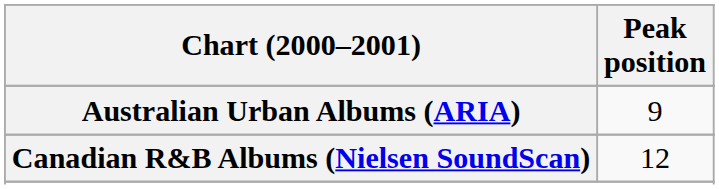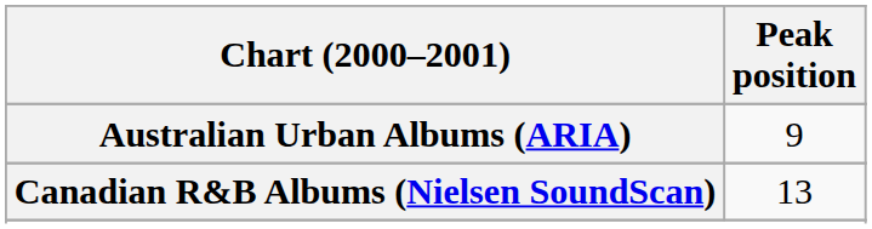 <table class="wikitable sortable plainrowheaders">
 <tr>
 <th scope="col">Chart (2000–2001)</th>
 <th scope="col">Peak<br>position</th>
 </tr>
 <tr>
 </tr>
 <tr>
 <th scope="row">Australian Urban Albums (<a href='#'>ARIA</a>)</th>
 <td align="center">9</td>
 </tr>
 <tr>
 </tr>
 <tr>
 <th scope="row">Canadian R&B Albums (<a href='#'>Nielsen SoundScan</a>)</th>
-<td style="text-align:center;">12</td>
+<td style="text-align:center;">13</td>
 </tr>
 <tr>
 </tr>
 <tr>
 </tr>
 <tr>
 </tr>
 <tr>
 </tr>
 <tr>
 </tr>
 <tr>
 </tr>
 <tr>
 </tr>
 <tr>
 </tr>
 </table>
